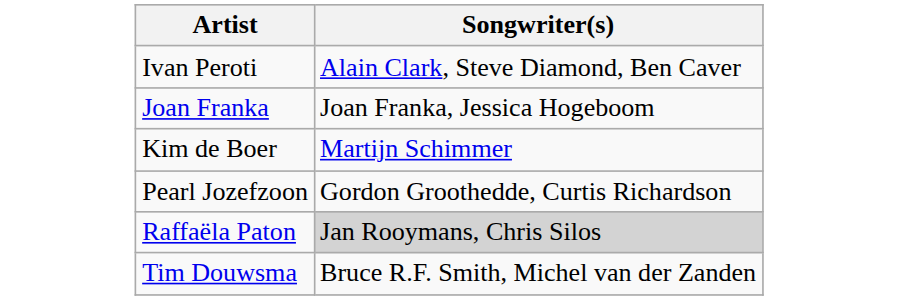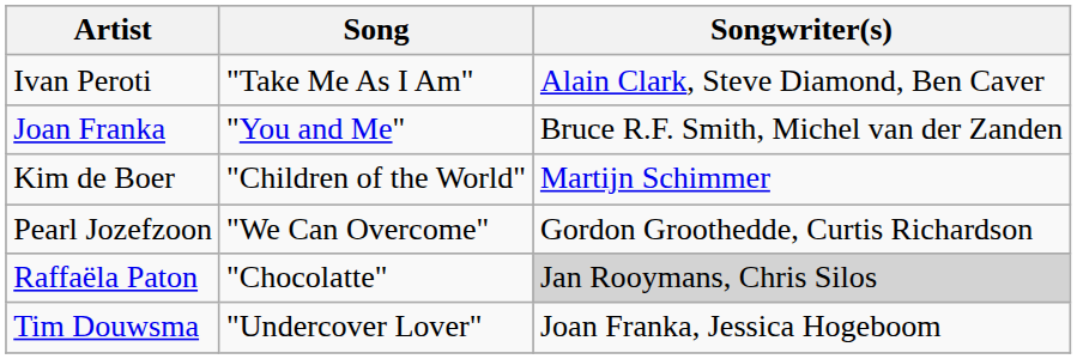 <table class="sortable wikitable" style="margin: 1em auto 1em auto; text-align:left">
 <tr>
 <th>Artist</th>
+<th>Song</th>
 <th>Songwriter(s)</th>
 </tr>
 <tr>
 <td>Ivan Peroti</td>
+<td>"Take Me As I Am"</td>
 <td><a href='#'>Alain Clark</a>, Steve Diamond, Ben Caver</td>
 </tr>
 <tr>
 <td><a href='#'>Joan Franka</a></td>
-<td>Joan Franka, Jessica Hogeboom</td>
+<td>"<a href='#'>You and Me</a>"</td>
+<td>Bruce R.F. Smith, Michel van der Zanden</td>
 </tr>
 <tr>
 <td>Kim de Boer</td>
+<td>"Children of the World"</td>
 <td><a href='#'>Martijn Schimmer</a></td>
 </tr>
 <tr>
 <td>Pearl Jozefzoon</td>
+<td>"We Can Overcome"</td>
 <td>Gordon Groothedde, Curtis Richardson</td>
 </tr>
 <tr>
 <td><a href='#'>Raffaëla Paton</a></td>
+<td>"Chocolatte"</td>
 <td style="background: lightgrey;">Jan Rooymans, Chris Silos</td>
 </tr>
 <tr>
 <td><a href='#'>Tim Douwsma</a></td>
-<td>Bruce R.F. Smith, Michel van der Zanden</td>
+<td>"Undercover Lover"</td>
+<td>Joan Franka, Jessica Hogeboom</td>
 </tr>
 </table>
